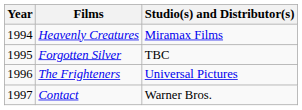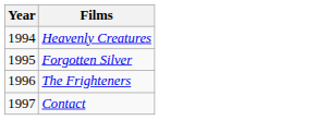 <table class="wikitable">
 <tr>
 <th>Year</th>
 <th>Films</th>
-<th>Studio(s) and Distributor(s)</th>
 </tr>
 <tr>
 <td>1994</td>
 <td><em><a href='#'>Heavenly Creatures</a></em></td>
-<td><a href='#'>Miramax Films</a></td>
 </tr>
 <tr>
 <td>1995</td>
 <td><em><a href='#'>Forgotten Silver</a></em></td>
-<td>TBC</td>
 </tr>
 <tr>
 <td>1996</td>
 <td><em><a href='#'>The Frighteners</a></em></td>
-<td><a href='#'>Universal Pictures</a></td>
 </tr>
 <tr>
 <td>1997</td>
 <td><em><a href='#'>Contact</a></em></td>
-<td>Warner Bros.</td>
 </tr>
 </table>
